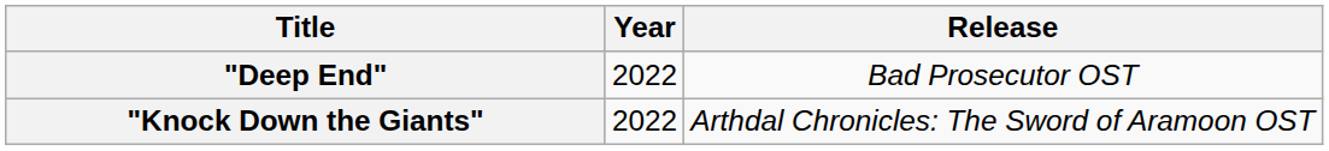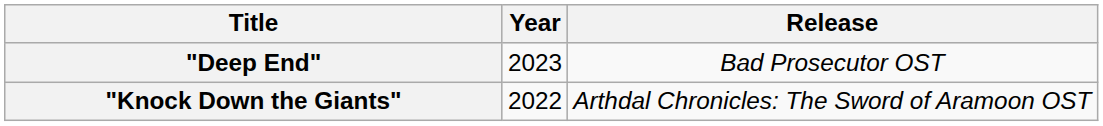 <table class="wikitable plainrowheaders" style="text-align:center;" border="1">
 <tr>
 <th scope="col" style="width:20em;">Title</th>
 <th scope="col">Year</th>
 <th scope="col">Release</th>
 </tr>
 <tr>
 <th scope="row">"Deep End"</th>
-<td>2022</td>
+<td>2023</td>
 <td><em>Bad Prosecutor OST</em></td>
 </tr>
 <tr>
 <th scope="row">"Knock Down the Giants"</th>
 <td>2022</td>
 <td><em>Arthdal Chronicles: The Sword of Aramoon OST</em></td>
 </tr>
 </table>
